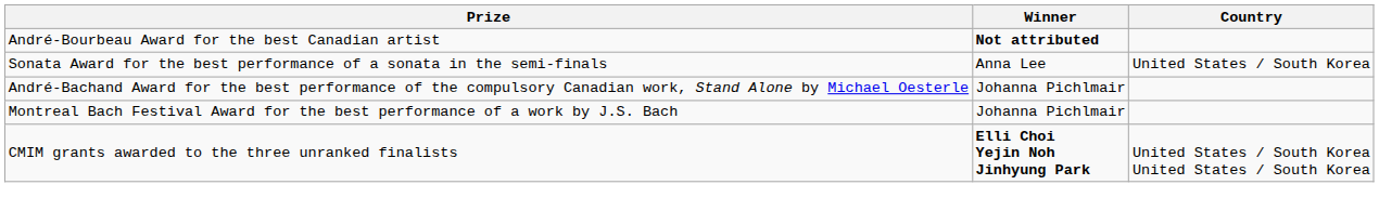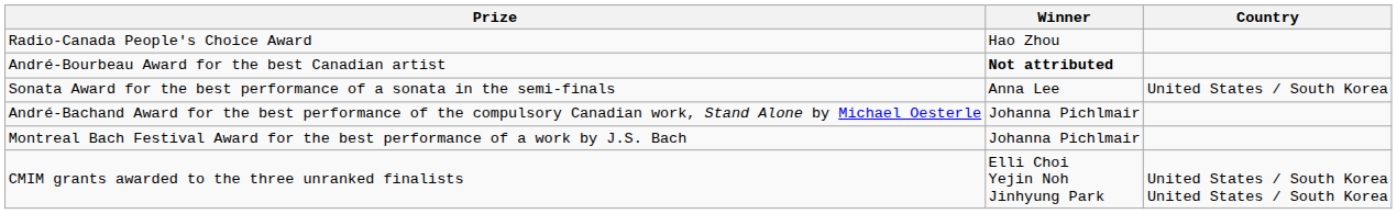 <table class="wikitable">
 <tr>
 <th>Prize</th>
 <th>Winner</th>
 <th>Country</th>
+</tr>
+<tr>
+<td>Radio-Canada People's Choice Award</td>
+<td>Hao Zhou</td>
+<td></td>
 </tr>
 <tr>
 <td>André-Bourbeau Award for the best Canadian artist</td>
 <td><strong>Not attributed</strong></td>
 <td></td>
 </tr>
 <tr>
 <td>Sonata Award for the best performance of a sonata in the semi-finals</td>
 <td>Anna Lee</td>
 <td> United States /  South Korea</td>
 </tr>
 <tr>
 <td>André-Bachand Award for the best performance of the compulsory Canadian work, <em>Stand Alone</em> by <a href='#'>Michael Oesterle</a></td>
 <td>Johanna Pichlmair</td>
 <td></td>
 </tr>
 <tr>
 <td>Montreal Bach Festival Award for the best performance of a work by J.S. Bach</td>
 <td>Johanna Pichlmair</td>
 <td></td>
 </tr>
 <tr>
 <td>CMIM grants awarded to the three unranked finalists</td>
-<td><strong>Elli Choi<br>Yejin Noh<br>Jinhyung Park</strong></td>
+<td>Elli Choi<br>Yejin Noh<br>Jinhyung Park</td>
 <td><br> United States /  South Korea<br> United States /  South Korea</td>
 </tr>
 </table>
